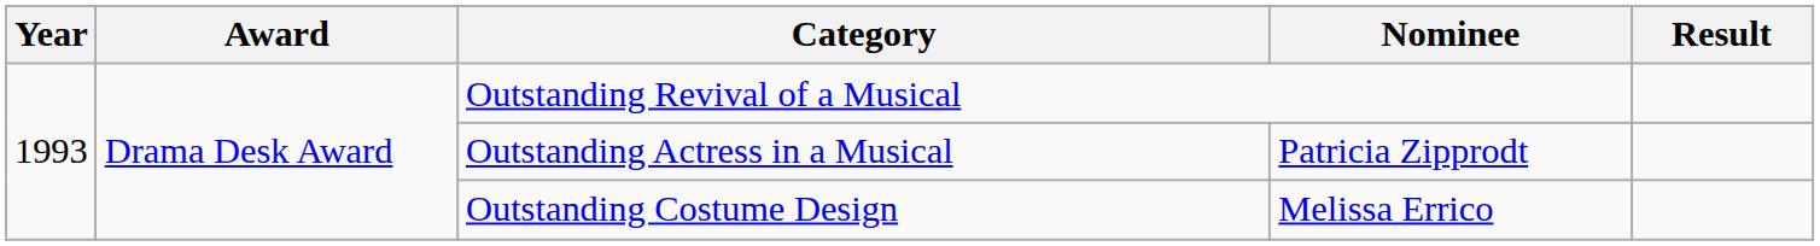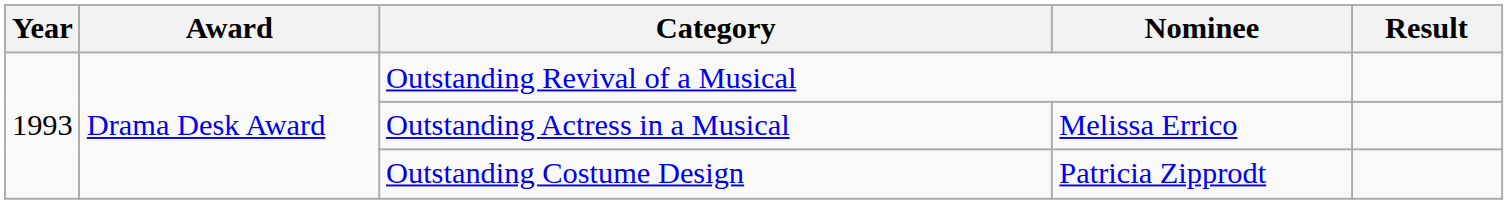 <table class="wikitable">
 <tr>
 <th width="5%">Year</th>
 <th width="20%">Award</th>
 <th width="45%">Category</th>
 <th width="20%">Nominee</th>
 <th width="10%">Result</th>
 </tr>
 <tr>
 <td rowspan="3" align="center">1993</td>
 <td rowspan="3"><a href='#'>Drama Desk Award</a></td>
 <td colspan="2"><a href='#'>Outstanding Revival of a Musical</a></td>
 <td></td>
 </tr>
 <tr>
 <td><a href='#'>Outstanding Actress in a Musical</a></td>
-<td><a href='#'>Patricia Zipprodt</a></td>
+<td><a href='#'>Melissa Errico</a></td>
 <td></td>
 </tr>
 <tr>
 <td><a href='#'>Outstanding Costume Design</a></td>
-<td><a href='#'>Melissa Errico</a></td>
+<td><a href='#'>Patricia Zipprodt</a></td>
 <td></td>
 </tr>
 </table>
